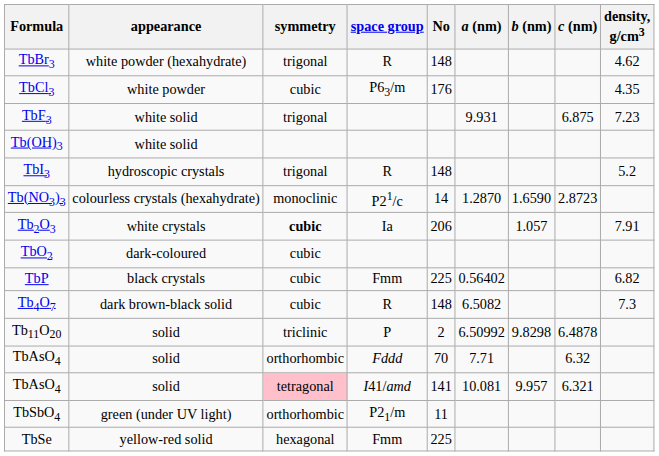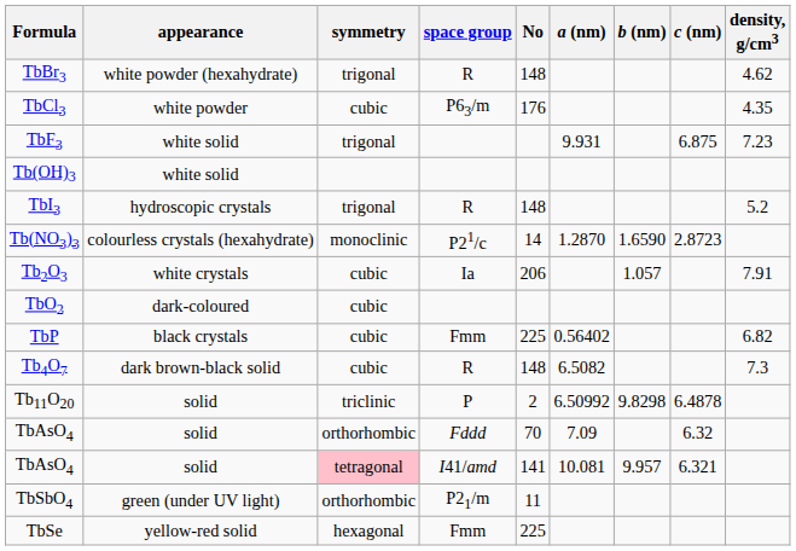 <table Class = "wikitable" style = "text-align: center; font-size: 90%;">
 <tr>
 <th>Formula</th>
 <th>appearance</th>
 <th>symmetry</th>
 <th><a href='#'>space group</a></th>
 <th>No</th>
 <th><em>a</em> (nm)</th>
 <th><em>b</em> (nm)</th>
 <th><em>c</em> (nm)</th>
 <th>density, <br>g/cm<sup>3</sup></th>
 </tr>
 <tr>
 <td><a href='#'>TbBr<sub>3</sub></a></td>
 <td>white powder (hexahydrate)</td>
 <td>trigonal</td>
 <td>R</td>
 <td>148</td>
 <td></td>
 <td></td>
 <td></td>
 <td>4.62</td>
 </tr>
 <tr>
 <td><a href='#'>TbCl<sub>3</sub></a></td>
 <td>white powder</td>
 <td>cubic</td>
 <td>P6<sub>3</sub>/m</td>
 <td>176</td>
 <td></td>
 <td></td>
 <td></td>
 <td>4.35</td>
 </tr>
 <tr>
 <td><a href='#'>TbF<sub>3</sub></a></td>
 <td>white solid</td>
 <td>trigonal</td>
 <td></td>
 <td></td>
 <td>9.931</td>
 <td></td>
 <td>6.875</td>
 <td>7.23</td>
 </tr>
 <tr>
 <td><a href='#'>Tb(OH)<sub>3</sub></a></td>
 <td>white solid</td>
 <td></td>
 <td></td>
 <td></td>
 <td></td>
 <td></td>
 <td></td>
 <td></td>
 </tr>
 <tr>
 <td><a href='#'>TbI<sub>3</sub></a></td>
 <td>hydroscopic crystals</td>
 <td>trigonal</td>
 <td>R</td>
 <td>148</td>
 <td></td>
 <td></td>
 <td></td>
 <td>5.2</td>
 </tr>
 <tr>
 <td><a href='#'>Tb(NO<sub>3</sub>)<sub>3</sub></a></td>
 <td>colourless crystals (hexahydrate)</td>
 <td>monoclinic</td>
 <td>P2<sup>1</sup>/c</td>
 <td>14</td>
 <td>1.2870</td>
 <td>1.6590</td>
 <td>2.8723</td>
 <td></td>
 </tr>
 <tr>
 <td><a href='#'>Tb<sub>2</sub>O<sub>3</sub></a></td>
 <td>white crystals</td>
-<td><strong>cubic</strong></td>
+<td>cubic</td>
 <td>Ia</td>
 <td>206</td>
 <td></td>
 <td>1.057</td>
 <td></td>
 <td>7.91</td>
 </tr>
 <tr>
 <td><a href='#'>TbO<sub>2</sub></a></td>
 <td>dark-coloured</td>
 <td>cubic</td>
 <td></td>
 <td></td>
 <td></td>
 <td></td>
 <td></td>
 <td></td>
 </tr>
 <tr>
 <td><a href='#'>TbP</a></td>
 <td>black crystals</td>
 <td>cubic</td>
 <td>Fmm</td>
 <td>225</td>
 <td>0.56402</td>
 <td></td>
 <td></td>
 <td>6.82</td>
 </tr>
 <tr>
 <td><a href='#'>Tb<sub>4</sub>O<sub>7</sub></a></td>
 <td>dark brown-black solid</td>
 <td>cubic</td>
 <td>R</td>
 <td>148</td>
 <td>6.5082</td>
 <td></td>
 <td></td>
 <td>7.3</td>
 </tr>
 <tr>
 <td>Tb<sub>11</sub>O<sub>20</sub></td>
 <td>solid</td>
 <td>triclinic</td>
 <td>P</td>
 <td>2</td>
 <td>6.50992</td>
 <td>9.8298</td>
 <td>6.4878</td>
 <td></td>
 </tr>
 <tr>
 <td>TbAsO<sub>4</sub></td>
 <td>solid</td>
 <td>orthorhombic</td>
 <td><em>Fddd</em></td>
 <td>70</td>
-<td>7.71</td>
+<td>7.09</td>
 <td></td>
 <td>6.32</td>
 <td></td>
 </tr>
 <tr>
 <td>TbAsO<sub>4</sub></td>
 <td>solid</td>
 <td style="background: pink;">tetragonal</td>
 <td><em>I</em>41/<em>amd</em></td>
 <td>141</td>
 <td>10.081</td>
 <td>9.957</td>
 <td>6.321</td>
 <td></td>
 </tr>
 <tr>
 <td>TbSbO<sub>4</sub></td>
 <td>green (under UV light)</td>
 <td>orthorhombic</td>
 <td>P2<sub>1</sub>/m</td>
 <td>11</td>
 <td></td>
 <td></td>
 <td></td>
 <td></td>
 </tr>
 <tr>
 <td>TbSe</td>
 <td>yellow-red solid</td>
 <td>hexagonal</td>
 <td>Fmm</td>
 <td>225</td>
 <td></td>
 <td></td>
 <td></td>
 <td></td>
 </tr>
 </table>
